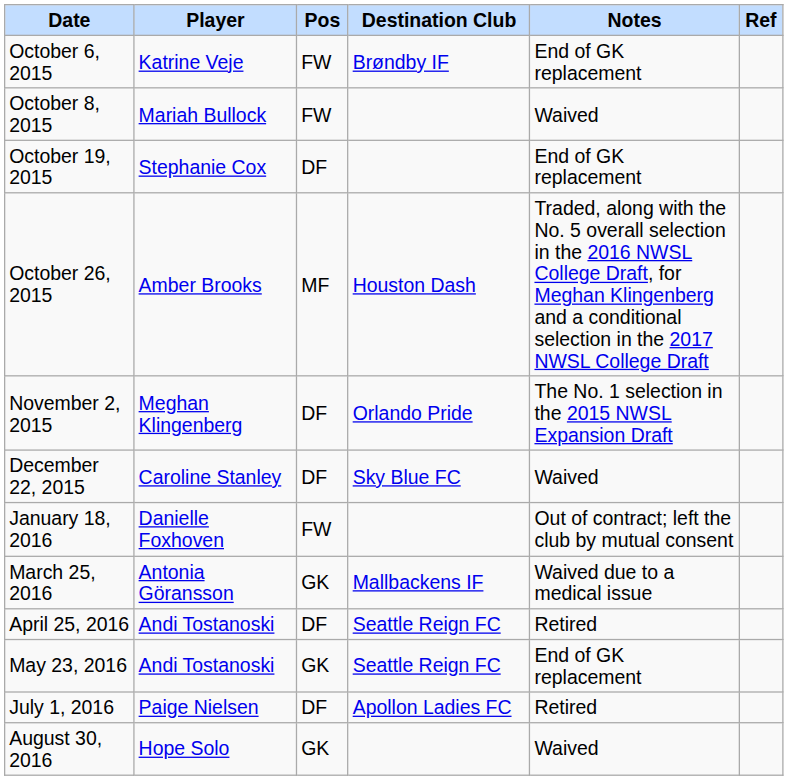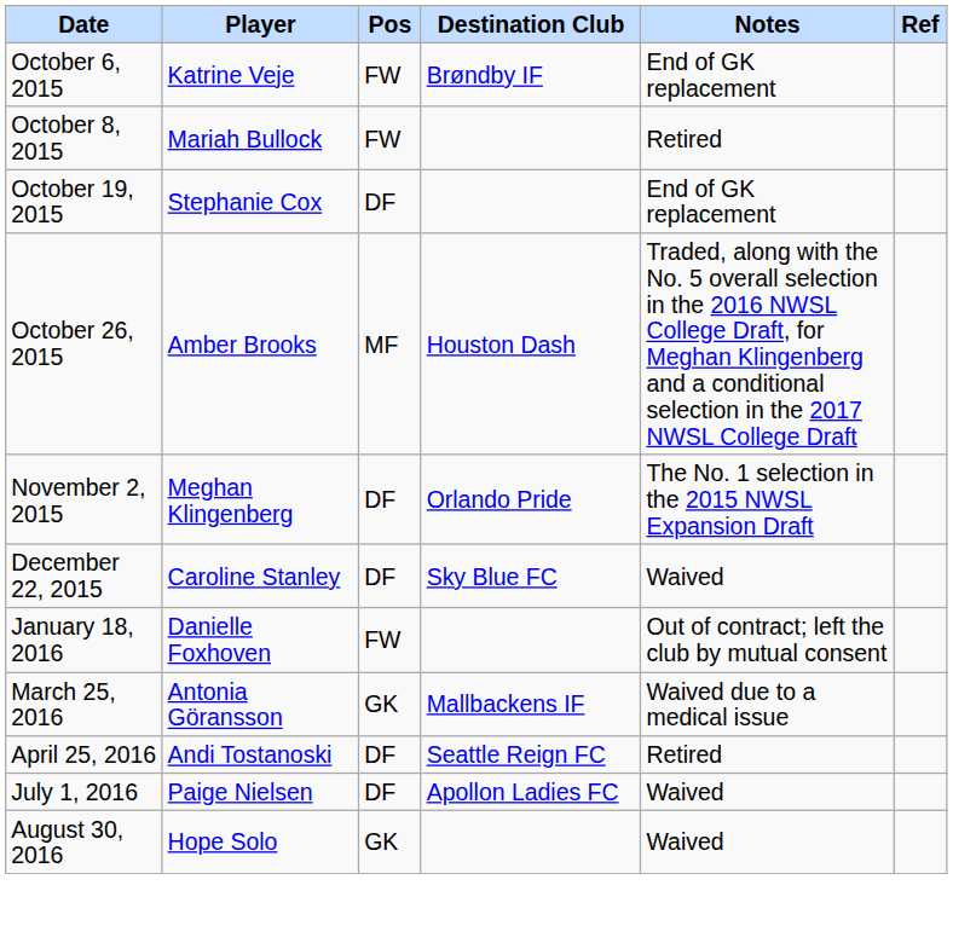 <table class="wikitable" style="text-align:left; font-size:95%;">
 <tr>
 <th style="background:#c2ddff; width:125px;">Date</th>
 <th style="background:#c2ddff; width:170px;">Player</th>
 <th style="background:#c2ddff; width:40px;">Pos</th>
 <th style="background:#c2ddff; width:200px;">Destination Club</th>
 <th style="background:#c2ddff; width:250px;">Notes</th>
 <th style="background:#c2ddff; width:30px;">Ref</th>
 </tr>
 <tr>
 <td>October 6, 2015</td>
 <td> <a href='#'>Katrine Veje</a></td>
 <td>FW</td>
 <td> <a href='#'>Brøndby IF</a></td>
 <td>End of GK replacement</td>
 <td></td>
 </tr>
 <tr>
 <td>October 8, 2015</td>
 <td> <a href='#'>Mariah Bullock</a></td>
 <td>FW</td>
 <td></td>
-<td>Waived</td>
+<td>Retired</td>
 <td></td>
 </tr>
 <tr>
 <td>October 19, 2015</td>
 <td> <a href='#'>Stephanie Cox</a></td>
 <td>DF</td>
 <td></td>
 <td>End of GK replacement</td>
 <td></td>
 </tr>
 <tr>
 <td>October 26, 2015</td>
 <td> <a href='#'>Amber Brooks</a></td>
 <td>MF</td>
 <td> <a href='#'>Houston Dash</a></td>
 <td>Traded, along with the No. 5 overall selection in the <a href='#'>2016 NWSL College Draft</a>, for <a href='#'>Meghan Klingenberg</a> and a conditional selection in the <a href='#'>2017 NWSL College Draft</a></td>
 <td></td>
 </tr>
 <tr>
 <td>November 2, 2015</td>
 <td> <a href='#'>Meghan Klingenberg</a></td>
 <td>DF</td>
 <td> <a href='#'>Orlando Pride</a></td>
 <td>The No. 1 selection in the <a href='#'>2015 NWSL Expansion Draft</a></td>
 <td></td>
 </tr>
 <tr>
 <td>December 22, 2015</td>
 <td> <a href='#'>Caroline Stanley</a></td>
 <td>DF</td>
 <td> <a href='#'>Sky Blue FC</a></td>
 <td>Waived</td>
 <td></td>
 </tr>
 <tr>
 <td>January 18, 2016</td>
 <td> <a href='#'>Danielle Foxhoven</a></td>
 <td>FW</td>
 <td></td>
 <td>Out of contract; left the club by mutual consent</td>
 <td></td>
 </tr>
 <tr>
 <td>March 25, 2016</td>
 <td> <a href='#'>Antonia Göransson</a></td>
 <td>GK</td>
 <td> <a href='#'>Mallbackens IF</a></td>
 <td>Waived due to a medical issue</td>
 <td></td>
 </tr>
 <tr>
 <td>April 25, 2016</td>
 <td> <a href='#'>Andi Tostanoski</a></td>
 <td>DF</td>
 <td> <a href='#'>Seattle Reign FC</a></td>
 <td>Retired</td>
 <td></td>
 </tr>
 <tr>
-<td>May 23, 2016</td>
-<td> <a href='#'>Andi Tostanoski</a></td>
-<td>GK</td>
-<td> <a href='#'>Seattle Reign FC</a></td>
-<td>End of GK replacement</td>
-<td></td>
-</tr>
-<tr>
 <td>July 1, 2016</td>
 <td> <a href='#'>Paige Nielsen</a></td>
 <td>DF</td>
 <td> <a href='#'>Apollon Ladies FC</a></td>
-<td>Retired</td>
+<td>Waived</td>
 <td></td>
 </tr>
 <tr>
 <td>August 30, 2016</td>
 <td> <a href='#'>Hope Solo</a></td>
 <td>GK</td>
 <td></td>
 <td>Waived</td>
 <td></td>
 </tr>
 </table>
